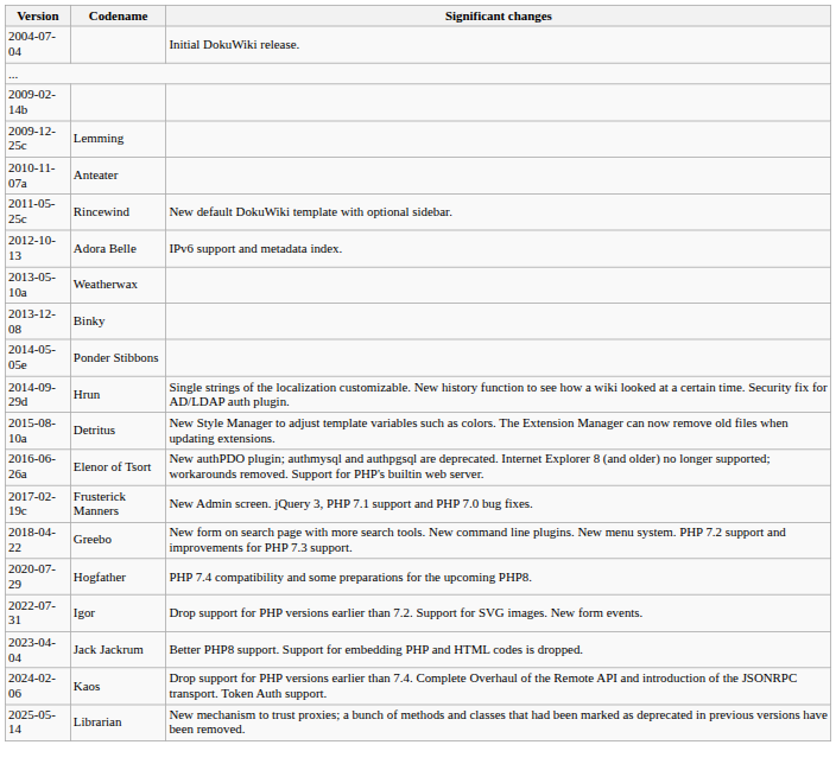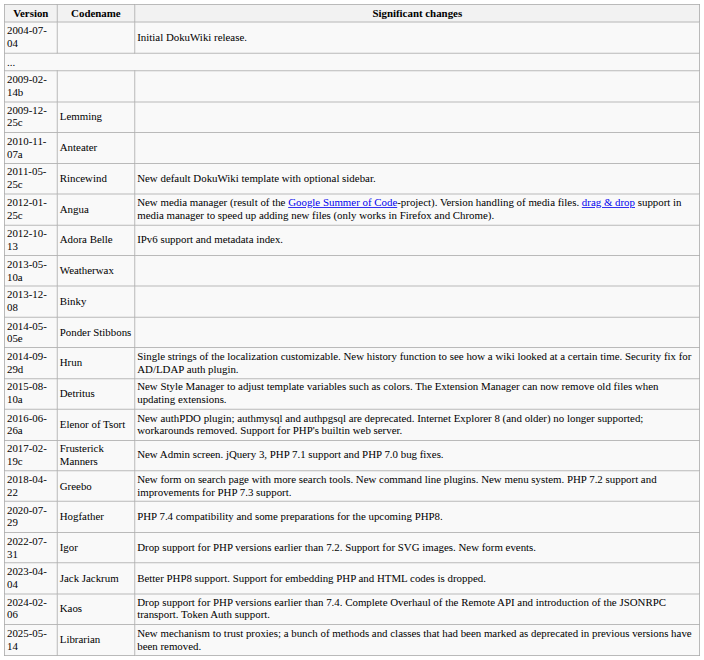 <table class="wikitable" style="font-size: 85%; text-align: left;">
 <tr>
 <th>Version</th>
 <th>Codename</th>
 <th>Significant changes</th>
 </tr>
 <tr>
 <td>2004-07-04</td>
 <td></td>
 <td>Initial DokuWiki release.</td>
 </tr>
 <tr>
 <td colspan=3>...</td>
 </tr>
 <tr>
 <td>2009-02-14b</td>
 <td></td>
 <td></td>
 </tr>
 <tr>
 <td>2009-12-25c</td>
 <td>Lemming</td>
 <td></td>
 </tr>
 <tr>
 <td>2010-11-07a</td>
 <td>Anteater</td>
 <td></td>
 </tr>
 <tr>
 <td>2011-05-25c</td>
 <td>Rincewind</td>
 <td>New default DokuWiki template with optional sidebar.</td>
+</tr>
+<tr>
+<td>2012-01-25c</td>
+<td>Angua</td>
+<td>New media manager (result of the <a href='#'>Google Summer of Code</a>-project). Version handling of media files. <a href='#'>drag & drop</a> support in media manager to speed up adding new files (only works in Firefox and Chrome).</td>
 </tr>
 <tr>
 <td>2012-10-13</td>
 <td>Adora Belle</td>
 <td>IPv6 support and metadata index.</td>
 </tr>
 <tr>
 <td>2013-05-10a</td>
 <td>Weatherwax</td>
 <td></td>
 </tr>
 <tr>
 <td>2013-12-08</td>
 <td>Binky</td>
 <td></td>
 </tr>
 <tr>
 <td>2014-05-05e</td>
 <td>Ponder Stibbons</td>
 <td></td>
 </tr>
 <tr>
 <td>2014-09-29d</td>
 <td>Hrun</td>
 <td>Single strings of the localization customizable. New history function to see how a wiki looked at a certain time. Security fix for AD/LDAP auth plugin.</td>
 </tr>
 <tr>
 <td>2015-08-10a</td>
 <td>Detritus</td>
 <td>New Style Manager to adjust template variables such as colors. The Extension Manager can now remove old files when updating extensions.</td>
 </tr>
 <tr>
 <td>2016-06-26a</td>
 <td>Elenor of Tsort</td>
 <td>New authPDO plugin; authmysql and authpgsql are deprecated. Internet Explorer 8 (and older) no longer supported; workarounds removed. Support for PHP's builtin web server.</td>
 </tr>
 <tr>
 <td>2017-02-19c</td>
 <td>Frusterick Manners</td>
 <td>New Admin screen. jQuery 3, PHP 7.1 support and PHP 7.0 bug fixes.</td>
 </tr>
 <tr>
 <td>2018-04-22</td>
 <td>Greebo</td>
 <td>New form on search page with more search tools. New command line plugins. New menu system. PHP 7.2 support and improvements for PHP 7.3 support.</td>
 </tr>
 <tr>
 <td>2020-07-29</td>
 <td>Hogfather</td>
 <td>PHP 7.4 compatibility and some preparations for the upcoming PHP8.</td>
 </tr>
 <tr>
 <td>2022-07-31</td>
 <td>Igor</td>
 <td>Drop support for PHP versions earlier than 7.2. Support for SVG images. New form events.</td>
 </tr>
 <tr>
 <td>2023-04-04</td>
 <td>Jack Jackrum</td>
 <td>Better PHP8 support. Support for embedding PHP and HTML codes is dropped.</td>
 </tr>
 <tr>
 <td>2024-02-06</td>
 <td>Kaos</td>
 <td>Drop support for PHP versions earlier than 7.4. Complete Overhaul of the Remote API and introduction of the JSONRPC transport. Token Auth support.</td>
 </tr>
 <tr>
 <td>2025-05-14</td>
 <td>Librarian</td>
 <td>New mechanism to trust proxies; a bunch of methods and classes that had been marked as deprecated in previous versions have been removed.</td>
 </tr>
 </table>
